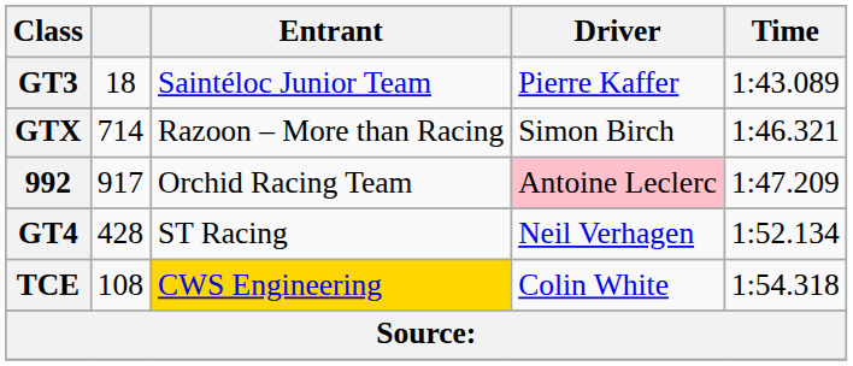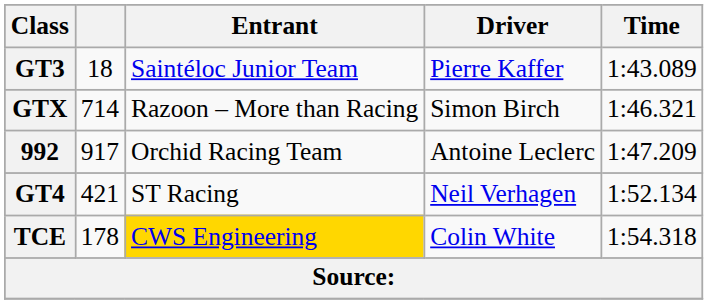 <table class="wikitable" style="font-size:90%;">
 <tr>
 <th>Class</th>
 <th></th>
 <th>Entrant</th>
 <th>Driver</th>
 <th>Time</th>
 </tr>
 <tr>
 <th>GT3</th>
 <td style="text-align:center;">18</td>
 <td> <a href='#'>Saintéloc Junior Team</a></td>
 <td> <a href='#'>Pierre Kaffer</a></td>
 <td>1:43.089</td>
 </tr>
 <tr>
 <th>GTX</th>
 <td style="text-align:center;">714</td>
 <td> Razoon – More than Racing</td>
 <td> Simon Birch</td>
 <td>1:46.321</td>
 </tr>
 <tr>
 <th>992</th>
 <td style="text-align:center;">917</td>
 <td> Orchid Racing Team</td>
-<td style="background: pink;"> Antoine Leclerc</td>
+<td> Antoine Leclerc</td>
 <td>1:47.209</td>
 </tr>
 <tr>
 <th>GT4</th>
-<td style="text-align:center;">428</td>
+<td style="text-align:center;">421</td>
 <td> ST Racing</td>
 <td> <a href='#'>Neil Verhagen</a></td>
 <td>1:52.134</td>
 </tr>
 <tr>
 <th>TCE</th>
-<td style="text-align:center;">108</td>
+<td style="text-align:center;">178</td>
 <td style="background: gold;"> <a href='#'>CWS Engineering</a></td>
 <td> <a href='#'>Colin White</a></td>
 <td>1:54.318</td>
 </tr>
 <tr>
 <th colspan="6">Source:</th>
 </tr>
 <tr>
 </tr>
 </table>
